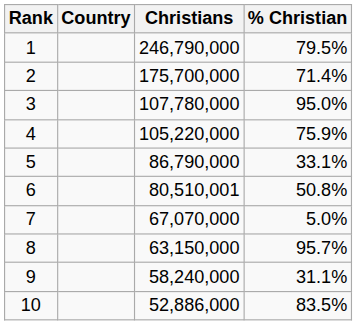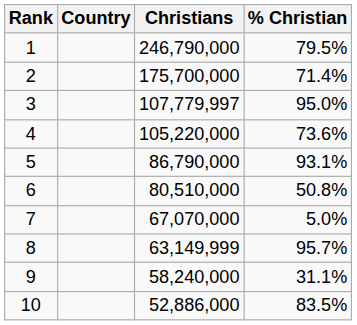 <table class="wikitable sortable" style="text-align:right">
 <tr>
 <th>Rank</th>
 <th>Country</th>
 <th>Christians</th>
 <th>% Christian</th>
 </tr>
 <tr>
 <td align=center>1</td>
 <td align=left></td>
 <td>246,790,000</td>
 <td>79.5%</td>
 </tr>
 <tr>
 <td align=center>2</td>
 <td align=left></td>
 <td>175,700,000</td>
 <td>71.4%</td>
 </tr>
 <tr>
 <td align=center>3</td>
 <td align=left></td>
-<td>107,780,000</td>
+<td>107,779,997</td>
 <td>95.0%</td>
 </tr>
 <tr>
 <td align=center>4</td>
 <td align=left></td>
 <td>105,220,000</td>
-<td>75.9%</td>
+<td>73.6%</td>
 </tr>
 <tr>
 <td align=center>5</td>
 <td align=left></td>
 <td>86,790,000</td>
-<td>33.1%</td>
+<td>93.1%</td>
 </tr>
 <tr>
 <td align=center>6</td>
 <td align=left></td>
-<td>80,510,001</td>
+<td>80,510,000</td>
 <td>50.8%</td>
 </tr>
 <tr>
 <td align=center>7</td>
 <td align=left></td>
 <td>67,070,000</td>
 <td>5.0%</td>
 </tr>
 <tr>
 <td align=center>8</td>
 <td align=left></td>
-<td>63,150,000</td>
+<td>63,149,999</td>
 <td>95.7%</td>
 </tr>
 <tr>
 <td align=center>9</td>
 <td align=left></td>
 <td>58,240,000</td>
 <td>31.1%</td>
 </tr>
 <tr>
 <td align=center>10</td>
 <td align=left></td>
 <td>52,886,000</td>
 <td>83.5%</td>
 </tr>
 </table>
